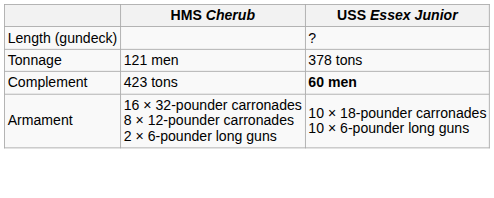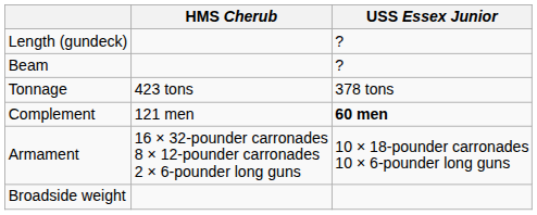 <table class="wikitable">
 <tr>
 <th></th>
 <th>HMS <em>Cherub</em></th>
 <th>USS <em>Essex Junior</em></th>
 </tr>
 <tr>
 <td>Length (gundeck)</td>
 <td></td>
 <td>?</td>
 </tr>
 <tr>
+<td>Beam</td>
+<td></td>
+<td>?</td>
+</tr>
+<tr>
 <td>Tonnage</td>
-<td>121 men</td>
+<td>423  tons</td>
 <td>378 tons</td>
 </tr>
 <tr>
 <td>Complement</td>
-<td>423  tons</td>
+<td>121 men</td>
 <td><strong>60 men</strong></td>
 </tr>
 <tr>
 <td>Armament</td>
 <td>16 × 32-pounder carronades<br>8 × 12-pounder carronades<br> 2 × 6-pounder long guns</td>
 <td>10 × 18-pounder carronades<br>10 × 6-pounder long guns</td>
 </tr>
+<tr>
+<td>Broadside weight</td>
+<td></td>
+<td></td>
+</tr>
 </table>
